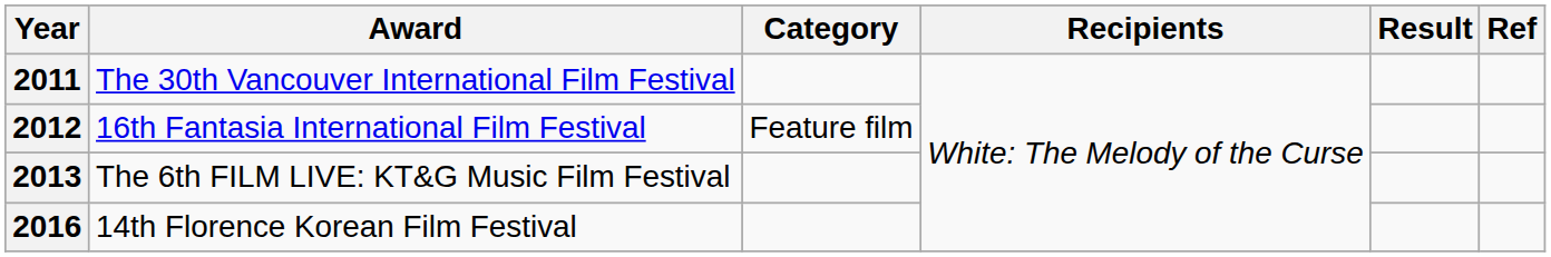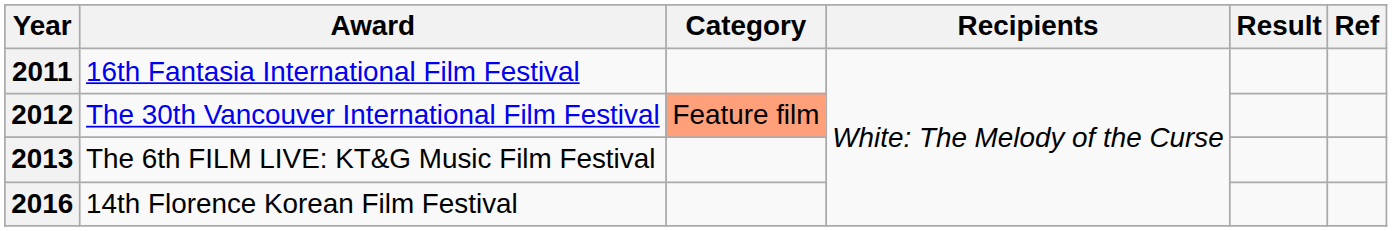 <table class=" wikitable sortable plainrowheaders">
 <tr>
 <th>Year</th>
 <th>Award</th>
 <th>Category</th>
 <th>Recipients</th>
 <th>Result</th>
 <th>Ref</th>
 </tr>
 <tr>
 <th scope="row">2011</th>
-<td><a href='#'>The 30th Vancouver International Film Festival</a></td>
+<td><a href='#'>16th Fantasia International Film Festival</a></td>
 <td></td>
 <td rowspan="4"><em>White: The Melody of the Curse</em></td>
 <td></td>
 <td></td>
 </tr>
 <tr>
 <th scope="row">2012</th>
-<td><a href='#'>16th Fantasia International Film Festival</a></td>
-<td>Feature film</td>
+<td><a href='#'>The 30th Vancouver International Film Festival</a></td>
+<td style="background: lightsalmon;">Feature film</td>
 <td></td>
 <td></td>
 </tr>
 <tr>
 <th scope="row">2013</th>
 <td>The 6th FILM LIVE: KT&G Music Film Festival</td>
 <td></td>
 <td></td>
 <td></td>
 </tr>
 <tr>
 <th scope="row">2016</th>
 <td>14th Florence Korean Film Festival</td>
 <td></td>
 <td></td>
 <td></td>
 </tr>
 </table>
